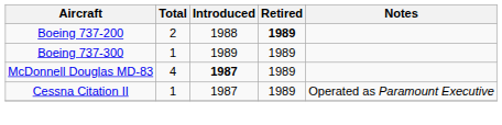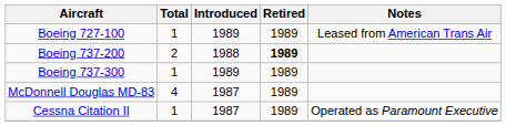 <table class="wikitable" style="margin:0.5em auto; text-align:center">
 <tr>
 <th>Aircraft</th>
 <th>Total</th>
 <th>Introduced</th>
 <th>Retired</th>
 <th>Notes</th>
+</tr>
+<tr>
+<td><a href='#'>Boeing 727-100</a></td>
+<td>1</td>
+<td>1989</td>
+<td>1989</td>
+<td>Leased from <a href='#'>American Trans Air</a></td>
 </tr>
 <tr>
 <td><a href='#'>Boeing 737-200</a></td>
 <td>2</td>
 <td>1988</td>
 <td><strong>1989</strong></td>
 <td></td>
 </tr>
 <tr>
 <td><a href='#'>Boeing 737-300</a></td>
 <td>1</td>
 <td>1989</td>
 <td>1989</td>
 <td></td>
 </tr>
 <tr>
 <td><a href='#'>McDonnell Douglas MD-83</a></td>
 <td>4</td>
-<td><strong>1987</strong></td>
+<td>1987</td>
 <td>1989</td>
 <td></td>
 </tr>
 <tr>
 <td><a href='#'>Cessna Citation II</a></td>
 <td>1</td>
 <td>1987</td>
 <td>1989</td>
 <td>Operated as <em>Paramount Executive</em></td>
 </tr>
 <tr>
 </tr>
 </table>
